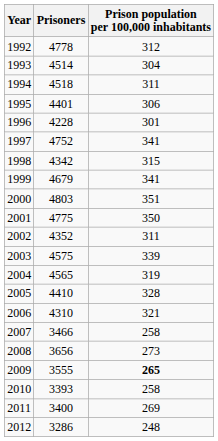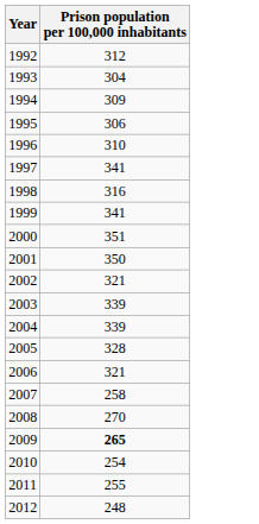 <table class="wikitable" style="text-align:center;">
 <tr>
 <th>Year</th>
-<th>Prisoners</th>
 <th>Prison population<br> per 100,000 inhabitants</th>
 </tr>
 <tr>
 <td>1992</td>
-<td>4778</td>
 <td>312</td>
 </tr>
 <tr>
 <td>1993</td>
-<td>4514</td>
 <td>304</td>
 </tr>
 <tr>
 <td>1994</td>
-<td>4518</td>
-<td>311</td>
+<td>309</td>
 </tr>
 <tr>
 <td>1995</td>
-<td>4401</td>
 <td>306</td>
 </tr>
 <tr>
 <td>1996</td>
-<td>4228</td>
-<td>301</td>
+<td>310</td>
 </tr>
 <tr>
 <td>1997</td>
-<td>4752</td>
 <td>341</td>
 </tr>
 <tr>
 <td>1998</td>
-<td>4342</td>
-<td>315</td>
+<td>316</td>
 </tr>
 <tr>
 <td>1999</td>
-<td>4679</td>
 <td>341</td>
 </tr>
 <tr>
 <td>2000</td>
-<td>4803</td>
 <td>351</td>
 </tr>
 <tr>
 <td>2001</td>
-<td>4775</td>
 <td>350</td>
 </tr>
 <tr>
 <td>2002</td>
-<td>4352</td>
-<td>311</td>
+<td>321</td>
 </tr>
 <tr>
 <td>2003</td>
-<td>4575</td>
 <td>339</td>
 </tr>
 <tr>
 <td>2004</td>
-<td>4565</td>
-<td>319</td>
+<td>339</td>
 </tr>
 <tr>
 <td>2005</td>
-<td>4410</td>
 <td>328</td>
 </tr>
 <tr>
 <td>2006</td>
-<td>4310</td>
 <td>321</td>
 </tr>
 <tr>
 <td>2007</td>
-<td>3466</td>
 <td>258</td>
 </tr>
 <tr>
 <td>2008</td>
-<td>3656</td>
-<td>273</td>
+<td>270</td>
 </tr>
 <tr>
 <td>2009</td>
-<td>3555</td>
 <td><strong>265</strong></td>
 </tr>
 <tr>
 <td>2010</td>
-<td>3393</td>
-<td>258</td>
+<td>254</td>
 </tr>
 <tr>
 <td>2011</td>
-<td>3400</td>
-<td>269</td>
+<td>255</td>
 </tr>
 <tr>
 <td>2012</td>
-<td>3286</td>
 <td>248</td>
 </tr>
 </table>
